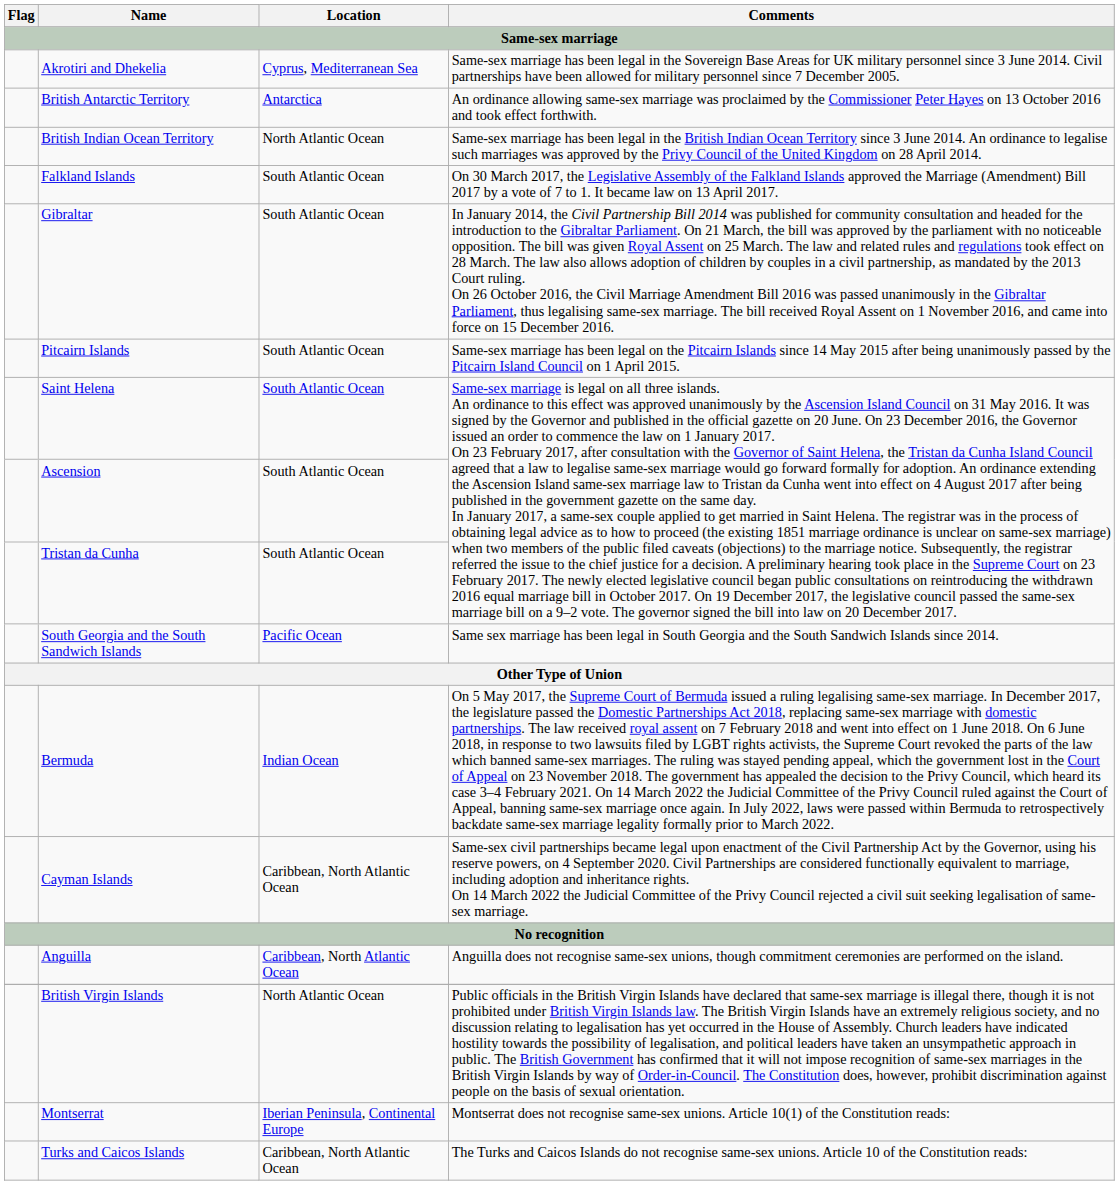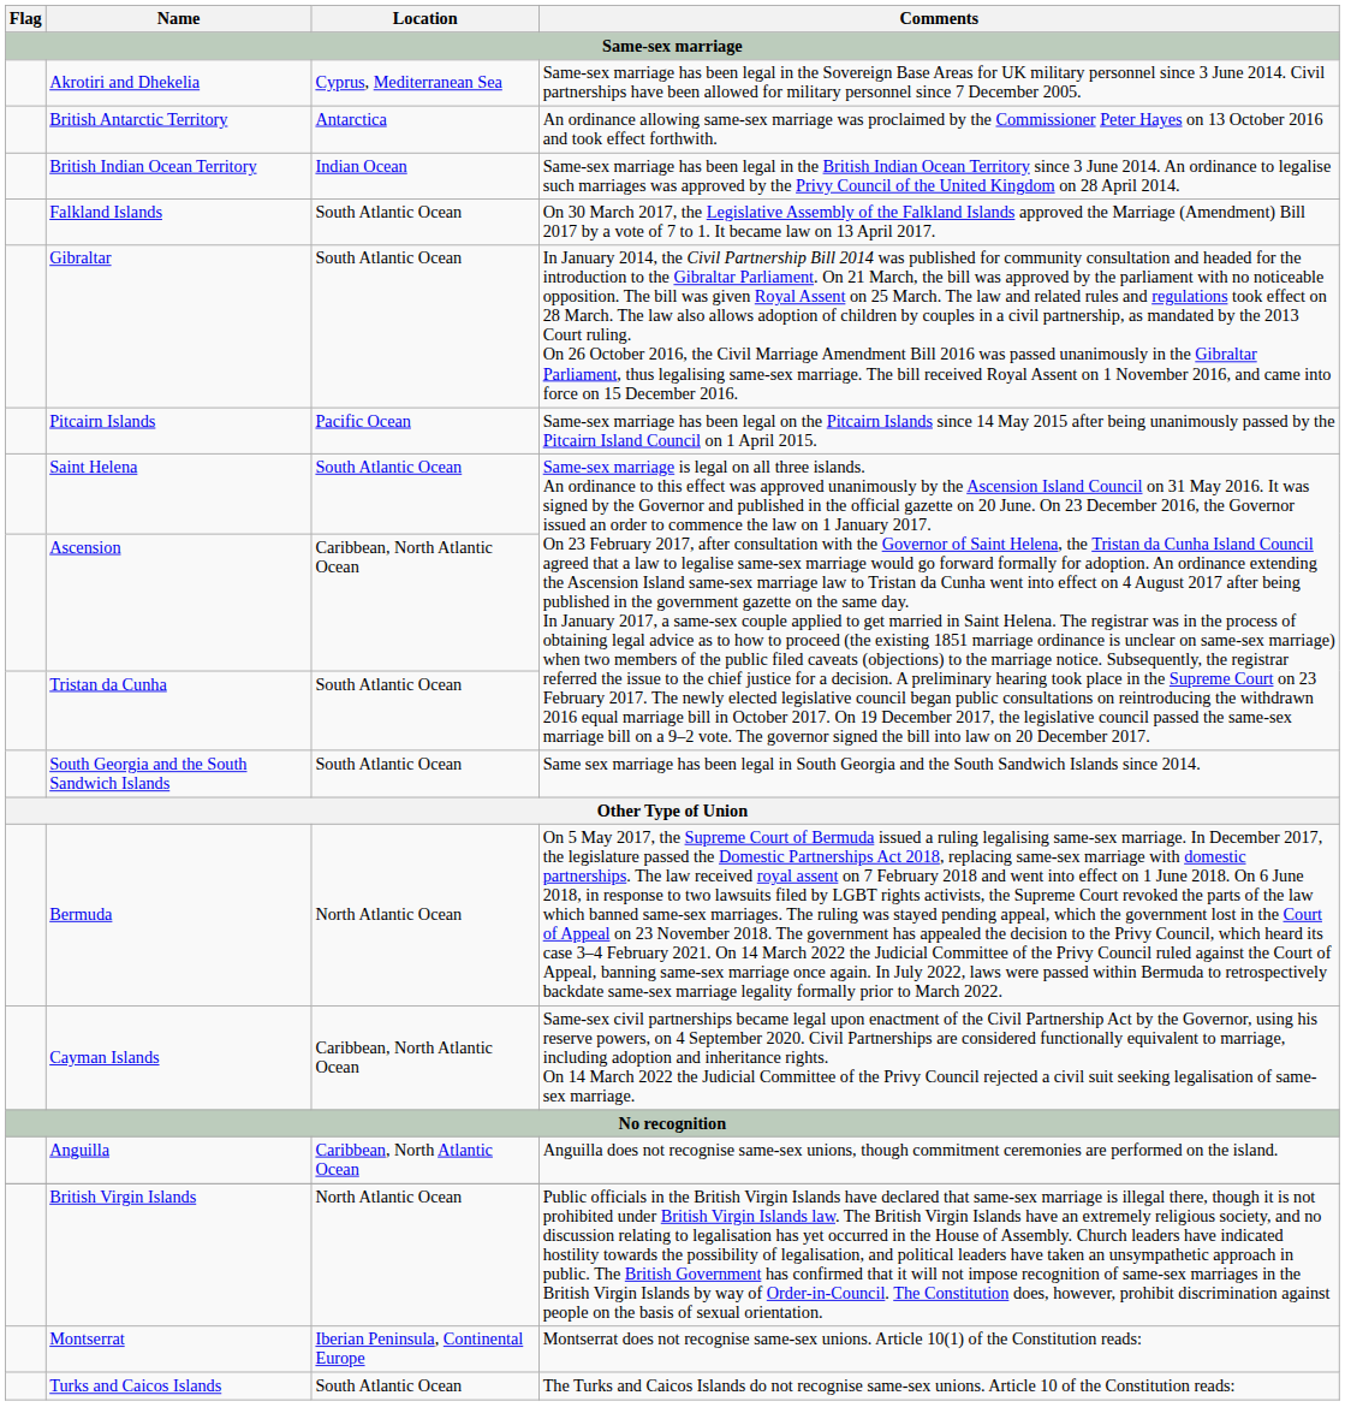 <table class="wikitable sortable">
 <tr>
 <th class="unsortable">Flag</th>
 <th>Name</th>
 <th>Location</th>
 <th class="unsortable" style="width:60%;">Comments</th>
 </tr>
 <tr>
 <td colspan="4" style="background:#bcccbc;" align="center"><strong>Same-sex marriage</strong></td>
 </tr>
 <tr>
 <td></td>
 <td><a href='#'>Akrotiri and Dhekelia</a></td>
 <td><a href='#'>Cyprus</a>, <a href='#'>Mediterranean Sea</a></td>
 <td>Same-sex marriage has been legal in the Sovereign Base Areas for UK military personnel since 3 June 2014. Civil partnerships have been allowed for military personnel since 7 December 2005.</td>
 </tr>
 <tr valign="top">
 <td></td>
 <td><a href='#'>British Antarctic Territory</a></td>
 <td><a href='#'>Antarctica</a></td>
 <td>An ordinance allowing same-sex marriage was proclaimed by the <a href='#'>Commissioner</a> <a href='#'>Peter Hayes</a> on 13 October 2016 and took effect forthwith.</td>
 </tr>
 <tr valign="top">
 <td></td>
 <td><a href='#'>British Indian Ocean Territory</a></td>
-<td>North Atlantic Ocean</td>
+<td><a href='#'>Indian Ocean</a></td>
 <td>Same-sex marriage has been legal in the <a href='#'>British Indian Ocean Territory</a> since 3 June 2014. An ordinance to legalise such marriages was approved by the <a href='#'>Privy Council of the United Kingdom</a> on 28 April 2014.</td>
 </tr>
 <tr valign="top">
 <td></td>
 <td><a href='#'>Falkland Islands</a></td>
 <td>South Atlantic Ocean</td>
 <td>On 30 March 2017, the <a href='#'>Legislative Assembly of the Falkland Islands</a> approved the Marriage (Amendment) Bill 2017 by a vote of 7 to 1. It became law on 13 April 2017.</td>
 </tr>
 <tr valign="top">
 <td></td>
 <td><a href='#'>Gibraltar</a></td>
 <td>South Atlantic Ocean</td>
 <td>In January 2014, the <em>Civil Partnership Bill 2014</em> was published for community consultation and headed for the introduction to the <a href='#'>Gibraltar Parliament</a>. On 21 March, the bill was approved by the parliament with no noticeable opposition. The bill was given <a href='#'>Royal Assent</a> on 25 March. The law and related rules and <a href='#'>regulations</a> took effect on 28 March. The law also allows adoption of children by couples in a civil partnership, as mandated by the 2013 Court ruling.<br>On 26 October 2016, the Civil Marriage Amendment Bill 2016 was passed unanimously in the <a href='#'>Gibraltar Parliament</a>, thus legalising same-sex marriage. The bill received Royal Assent on 1 November 2016, and came into force on 15 December 2016.</td>
 </tr>
 <tr valign="top">
 <td></td>
 <td><a href='#'>Pitcairn Islands</a></td>
-<td>South Atlantic Ocean</td>
+<td><a href='#'>Pacific Ocean</a></td>
 <td>Same-sex marriage has been legal on the <a href='#'>Pitcairn Islands</a> since 14 May 2015 after being unanimously passed by the <a href='#'>Pitcairn Island Council</a> on 1 April 2015.</td>
 </tr>
 <tr valign="top">
 <td style="border-bottom:0px;"></td>
 <td><a href='#'>Saint Helena</a></td>
 <td><a href='#'>South Atlantic Ocean</a></td>
 <td rowspan="3"><a href='#'>Same-sex marriage</a> is legal on all three islands.<br>An ordinance to this effect was approved unanimously by the <a href='#'>Ascension Island Council</a> on 31 May 2016. It was signed by the Governor and published in the official gazette on 20 June. On 23 December 2016, the Governor issued an order to commence the law on 1 January 2017.<br>On 23 February 2017, after consultation with the <a href='#'>Governor of Saint Helena</a>, the <a href='#'>Tristan da Cunha Island Council</a> agreed that a law to legalise same-sex marriage would go forward formally for adoption. An ordinance extending the Ascension Island same-sex marriage law to Tristan da Cunha went into effect on 4 August 2017 after being published in the government gazette on the same day.<br>In January 2017, a same-sex couple applied to get married in Saint Helena. The registrar was in the process of obtaining legal advice as to how to proceed (the existing 1851 marriage ordinance is unclear on same-sex marriage) when two members of the public filed caveats (objections) to the marriage notice. Subsequently, the registrar referred the issue to the chief justice for a decision. A preliminary hearing took place in the <a href='#'>Supreme Court</a> on 23 February 2017. The newly elected legislative council began public consultations on reintroducing the withdrawn 2016 equal marriage bill in October 2017. On 19 December 2017, the legislative council passed the same-sex marriage bill on a 9–2 vote. The governor signed the bill into law on 20 December 2017.</td>
 </tr>
 <tr valign="top">
 <td style="border-bottom:0px;"></td>
 <td><a href='#'>Ascension</a></td>
-<td>South Atlantic Ocean</td>
+<td>Caribbean, North Atlantic Ocean</td>
 </tr>
 <tr valign="top">
 <td style="border-bottom:0px;"></td>
 <td><a href='#'>Tristan da Cunha</a></td>
 <td>South Atlantic Ocean</td>
 </tr>
 <tr valign="top">
 <td></td>
 <td><a href='#'>South Georgia and the South Sandwich Islands</a></td>
-<td><a href='#'>Pacific Ocean</a></td>
+<td>South Atlantic Ocean</td>
 <td>Same sex marriage has been legal in South Georgia and the South Sandwich Islands since 2014.</td>
 </tr>
 <tr>
 <th colspan="5">Other Type of Union</th>
 </tr>
 <tr>
 <td></td>
 <td><a href='#'>Bermuda</a></td>
-<td><a href='#'>Indian Ocean</a></td>
+<td>North Atlantic Ocean</td>
 <td>On 5 May 2017, the <a href='#'>Supreme Court of Bermuda</a> issued a ruling legalising same-sex marriage. In December 2017, the legislature passed the <a href='#'>Domestic Partnerships Act 2018</a>, replacing same-sex marriage with <a href='#'>domestic partnerships</a>. The law received <a href='#'>royal assent</a> on 7 February 2018 and went into effect on 1 June 2018. On 6 June 2018, in response to two lawsuits filed by LGBT rights activists, the Supreme Court revoked the parts of the law which banned same-sex marriages. The ruling was stayed pending appeal, which the government lost in the <a href='#'>Court of Appeal</a> on 23 November 2018. The government has appealed the decision to the Privy Council, which heard its case 3–4 February 2021. On 14 March 2022 the Judicial Committee of the Privy Council ruled against the Court of Appeal, banning same-sex marriage once again. In July 2022, laws were passed within Bermuda to retrospectively backdate same-sex marriage legality formally prior to March 2022.</td>
 </tr>
 <tr>
 <td></td>
 <td><a href='#'>Cayman Islands</a></td>
 <td>Caribbean, North Atlantic Ocean</td>
 <td>Same-sex civil partnerships became legal upon enactment of the Civil Partnership Act by the Governor, using his reserve powers, on 4 September 2020. Civil Partnerships are considered functionally equivalent to marriage, including adoption and inheritance rights.<br>On 14 March 2022 the Judicial Committee of the Privy Council rejected a civil suit seeking legalisation of same-sex marriage.</td>
 </tr>
 <tr>
 <td colspan="5" style="background:#bcccbc;" align="center"><strong>No recognition</strong></td>
 </tr>
 <tr valign="top">
 <td></td>
 <td><a href='#'>Anguilla</a></td>
 <td><a href='#'>Caribbean</a>, North <a href='#'>Atlantic Ocean</a></td>
 <td>Anguilla does not recognise same-sex unions, though commitment ceremonies are performed on the island.</td>
 </tr>
 <tr>
 </tr>
 <tr valign="top">
 <td></td>
 <td><a href='#'>British Virgin Islands</a></td>
 <td>North Atlantic Ocean</td>
 <td>Public officials in the British Virgin Islands have declared that same-sex marriage is illegal there, though it is not prohibited under <a href='#'>British Virgin Islands law</a>.  The British Virgin Islands have an extremely religious society, and no discussion relating to legalisation has yet occurred in the House of Assembly.  Church leaders have indicated hostility towards the possibility of legalisation, and political leaders have taken an unsympathetic approach in public. The <a href='#'>British Government</a> has confirmed that it will not impose recognition of same-sex marriages in the British Virgin Islands by way of <a href='#'>Order-in-Council</a>. <a href='#'>The Constitution</a> does, however, prohibit discrimination against people on the basis of sexual orientation.</td>
 </tr>
 <tr valign="top">
 <td></td>
 <td><a href='#'>Montserrat</a></td>
 <td><a href='#'>Iberian Peninsula</a>, <a href='#'>Continental Europe</a></td>
 <td>Montserrat does not recognise same-sex unions. Article 10(1) of the Constitution reads:<br></td>
 </tr>
 <tr valign="top">
 <td></td>
 <td><a href='#'>Turks and Caicos Islands</a></td>
-<td>Caribbean, North Atlantic Ocean</td>
+<td>South Atlantic Ocean</td>
 <td>The Turks and Caicos Islands do not recognise same-sex unions. Article 10 of the Constitution reads:<br></td>
 </tr>
 </table>
